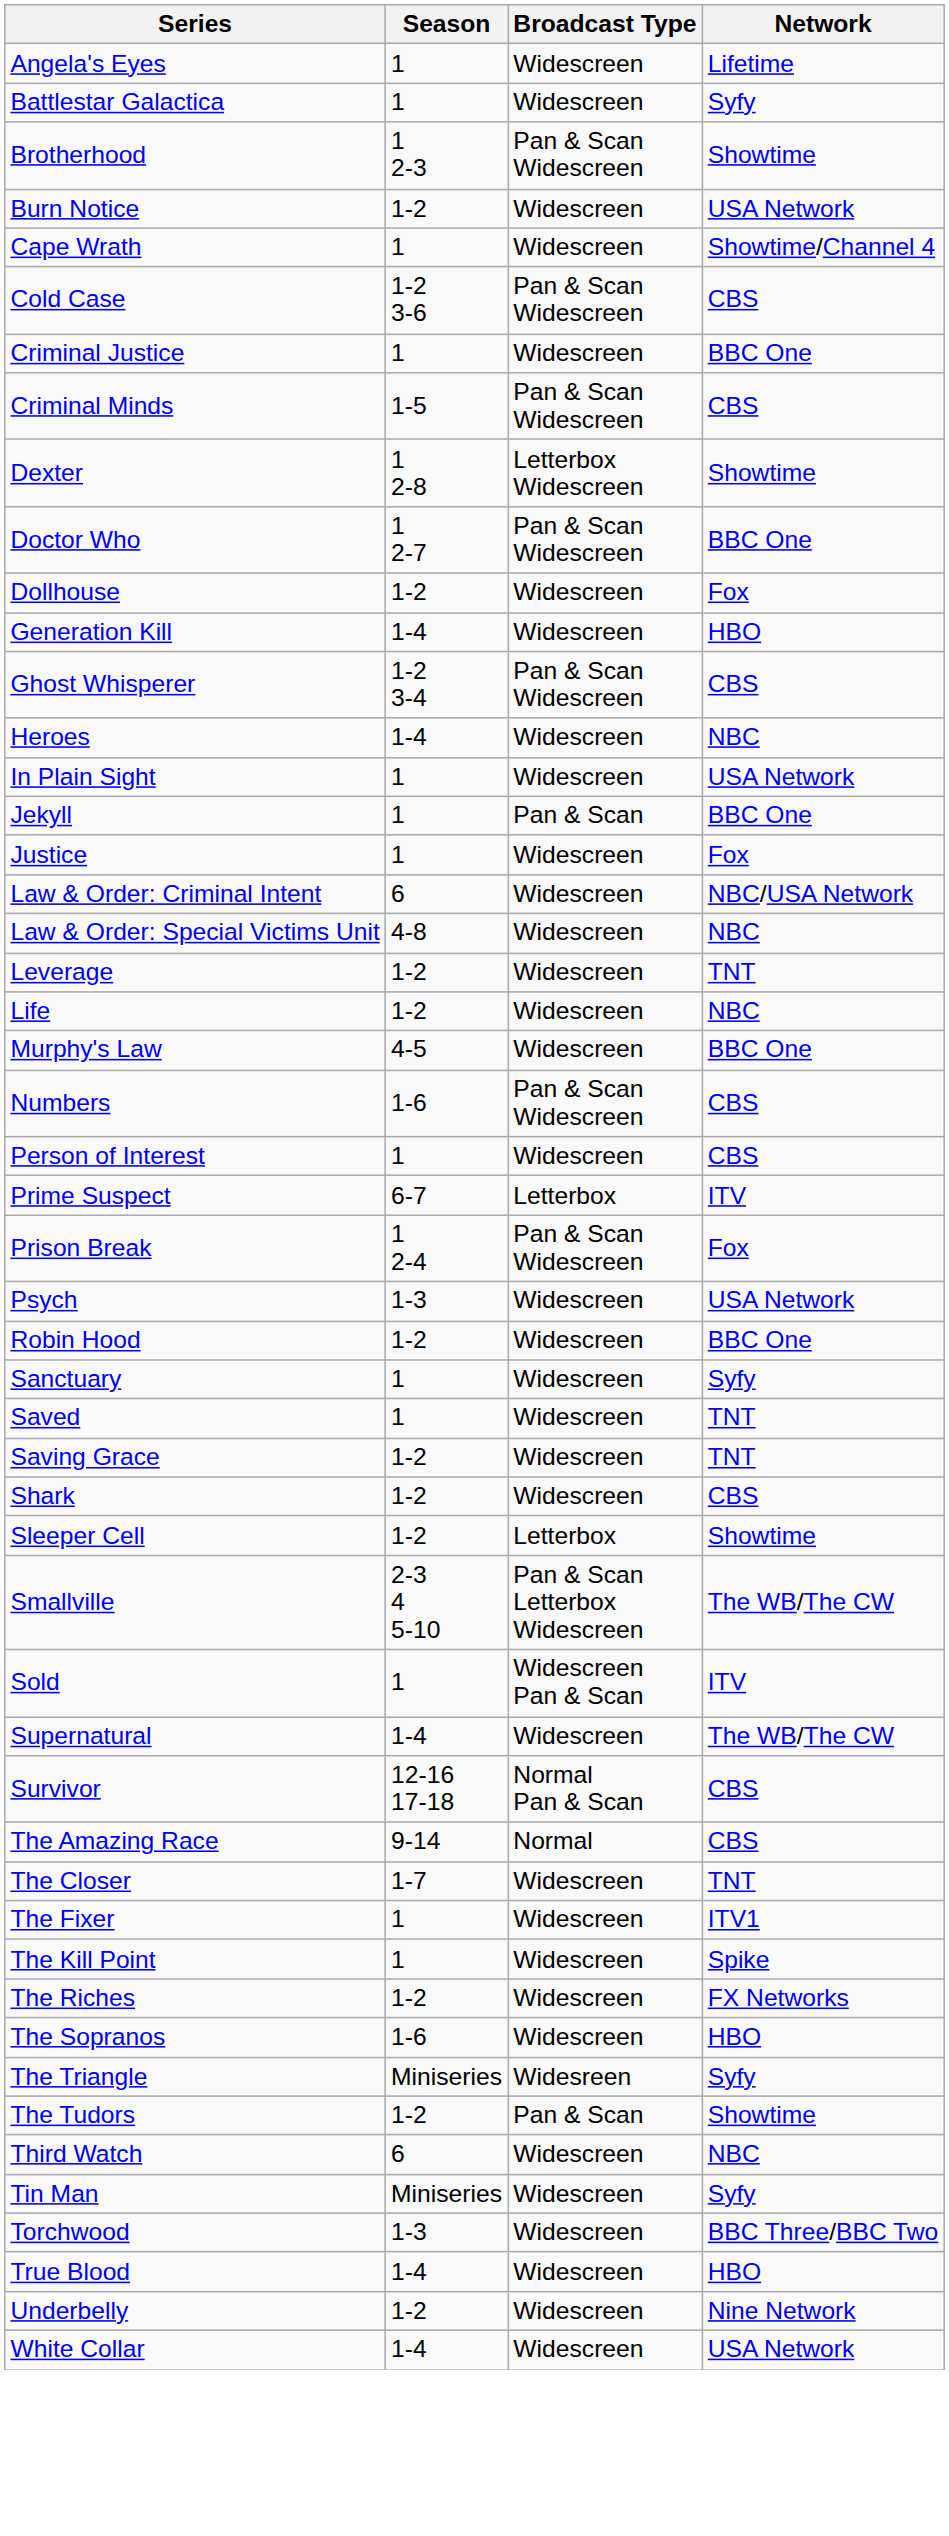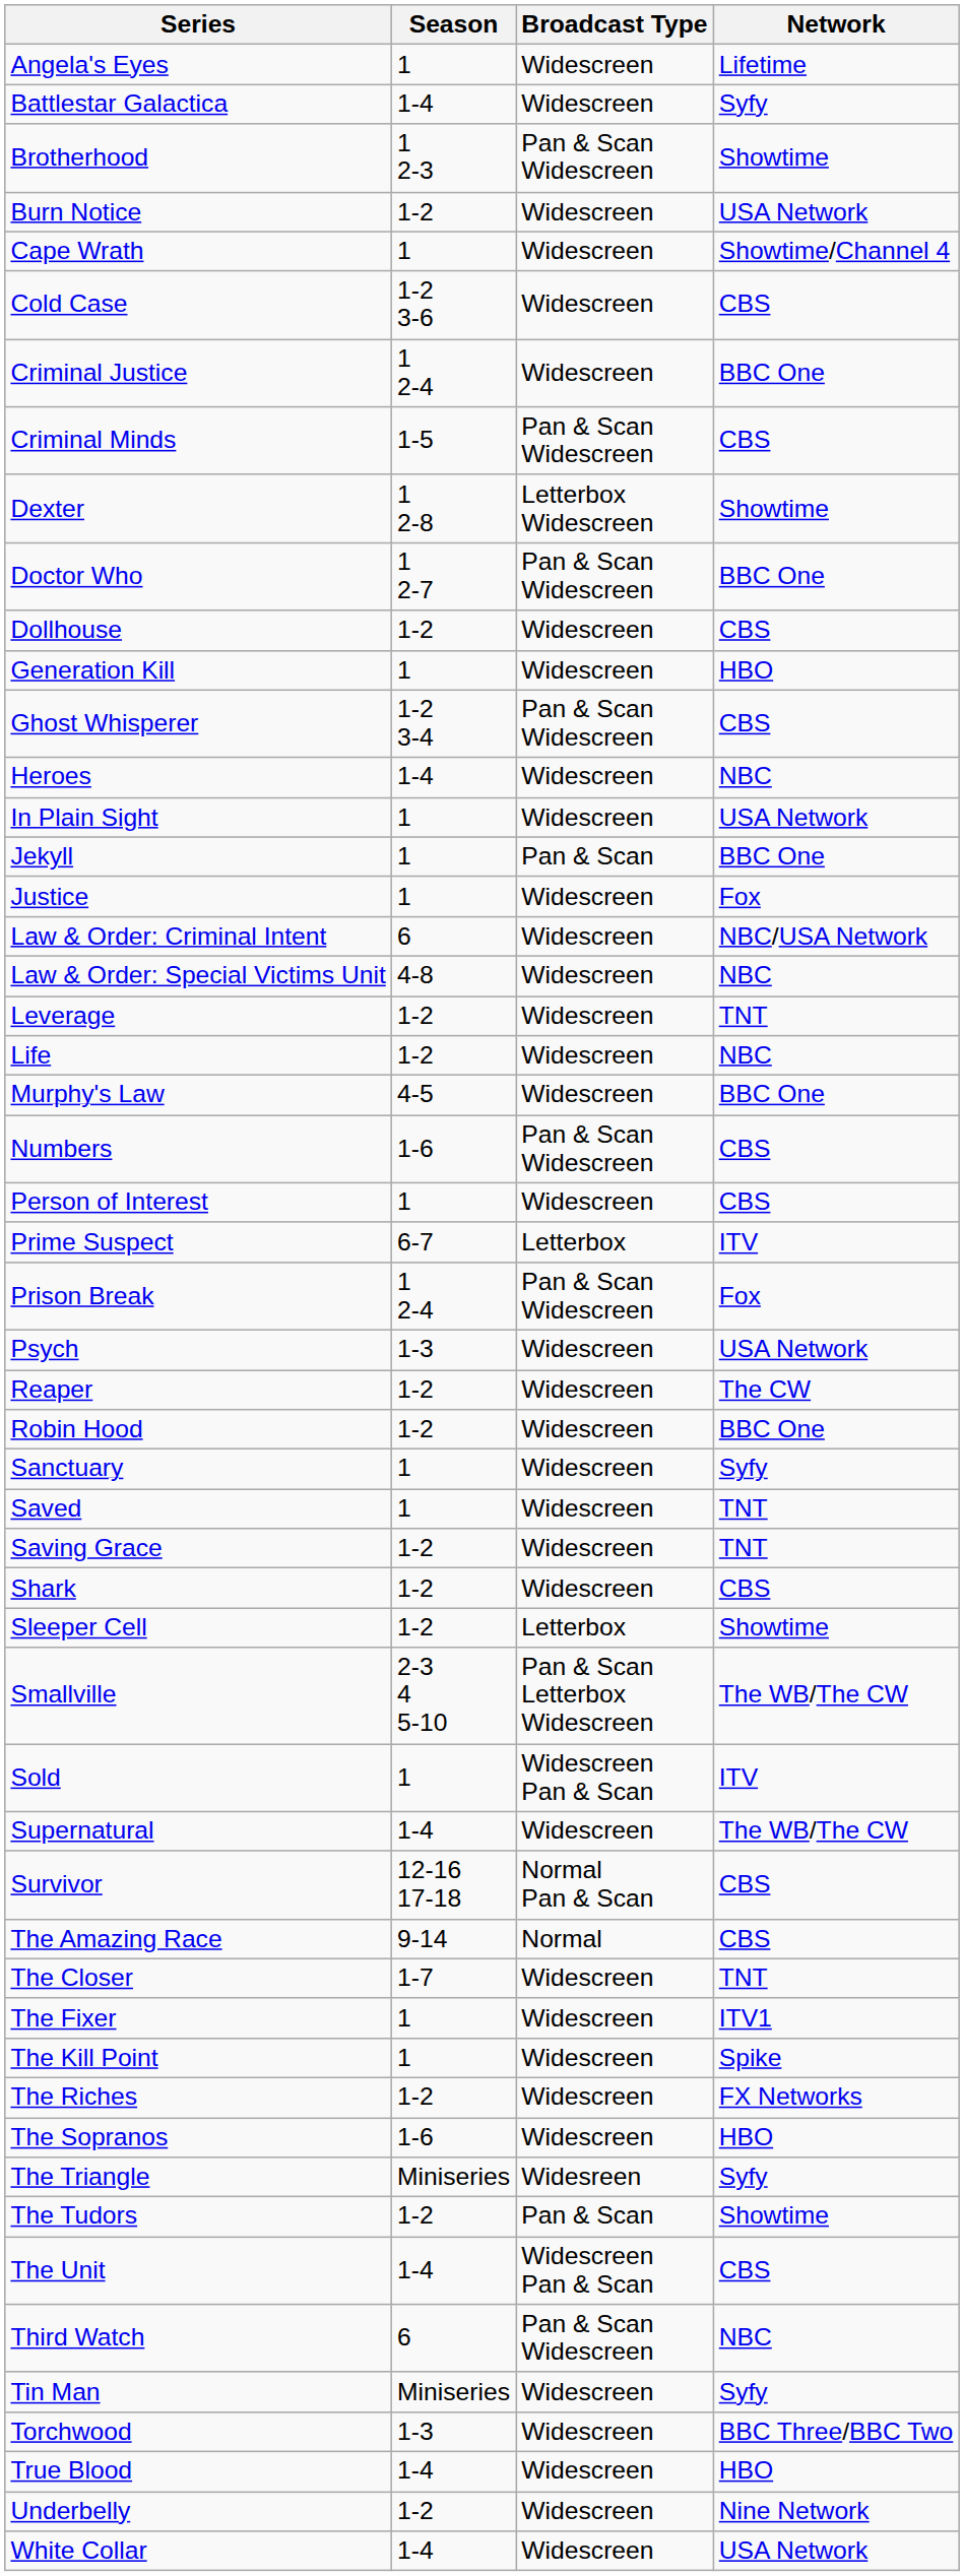 <table class="wikitable">
 <tr>
 <th rowspan="1" bgcolor="#f2f2f2">Series</th>
 <th bgcolor="#f2f2f2">Season</th>
 <th bgcolor="#f2f2f2">Broadcast Type</th>
 <th bgcolor="#f2f2f2">Network</th>
 </tr>
 <tr>
 <td><a href='#'>Angela's Eyes</a></td>
 <td><div>1</div></td>
 <td><div>Widescreen</div></td>
 <td><div><a href='#'>Lifetime</a></div></td>
 </tr>
 <tr>
 <td><a href='#'>Battlestar Galactica</a></td>
-<td><div>1</div></td>
+<td><div>1-4</div></td>
 <td><div>Widescreen</div></td>
 <td><div><a href='#'>Syfy</a></div></td>
 </tr>
 <tr>
 <td><a href='#'>Brotherhood</a></td>
 <td><div>1<br>2-3</div></td>
 <td><div>Pan & Scan<br>Widescreen</div></td>
 <td><div><a href='#'>Showtime</a></div></td>
 </tr>
 <tr>
 <td><a href='#'>Burn Notice</a></td>
 <td><div>1-2</div></td>
 <td><div>Widescreen</div></td>
 <td><div><a href='#'>USA Network</a></div></td>
 </tr>
 <tr>
 <td><a href='#'>Cape Wrath</a></td>
 <td><div>1</div></td>
 <td><div>Widescreen</div></td>
 <td><div><a href='#'>Showtime</a>/<a href='#'>Channel 4</a></div></td>
 </tr>
 <tr>
 <td><a href='#'>Cold Case</a></td>
 <td><div>1-2<br>3-6</div></td>
-<td><div>Pan & Scan<br>Widescreen</div></td>
+<td><div>Widescreen</div></td>
 <td><div><a href='#'>CBS</a></div></td>
 </tr>
 <tr>
 <td><a href='#'>Criminal Justice</a></td>
-<td><div>1</div></td>
+<td><div>1<br>2-4</div></td>
 <td><div>Widescreen</div></td>
 <td><div><a href='#'>BBC One</a></div></td>
 </tr>
 <tr>
 <td><a href='#'>Criminal Minds</a></td>
 <td><div>1-5</div></td>
 <td><div>Pan & Scan<br>Widescreen</div></td>
 <td><div><a href='#'>CBS</a></div></td>
 </tr>
 <tr>
 <td><a href='#'>Dexter</a></td>
 <td><div>1<br>2-8</div></td>
 <td><div>Letterbox<br>Widescreen</div></td>
 <td><div><a href='#'>Showtime</a></div></td>
 </tr>
 <tr>
 <td><a href='#'>Doctor Who</a></td>
 <td><div>1<br>2-7</div></td>
 <td><div>Pan & Scan<br>Widescreen</div></td>
 <td><div><a href='#'>BBC One</a></div></td>
 </tr>
 <tr>
 <td><a href='#'>Dollhouse</a></td>
 <td><div>1-2</div></td>
 <td><div>Widescreen</div></td>
-<td><div><a href='#'>Fox</a></div></td>
+<td><div><a href='#'>CBS</a></div></td>
 </tr>
 <tr>
 <td><a href='#'>Generation Kill</a></td>
-<td><div>1-4</div></td>
+<td><div>1</div></td>
 <td><div>Widescreen</div></td>
 <td><div><a href='#'>HBO</a></div></td>
 </tr>
 <tr>
 <td><a href='#'>Ghost Whisperer</a></td>
 <td><div>1-2<br>3-4</div></td>
 <td><div>Pan & Scan<br>Widescreen</div></td>
 <td><div><a href='#'>CBS</a></div></td>
 </tr>
 <tr>
 <td><a href='#'>Heroes</a></td>
 <td><div>1-4</div></td>
 <td><div>Widescreen</div></td>
 <td><div><a href='#'>NBC</a></div></td>
 </tr>
 <tr>
 <td><a href='#'>In Plain Sight</a></td>
 <td><div>1</div></td>
 <td><div>Widescreen</div></td>
 <td><div><a href='#'>USA Network</a></div></td>
 </tr>
 <tr>
 <td><a href='#'>Jekyll</a></td>
 <td><div>1</div></td>
 <td><div>Pan & Scan</div></td>
 <td><div><a href='#'>BBC One</a></div></td>
 </tr>
 <tr>
 <td><a href='#'>Justice</a></td>
 <td><div>1</div></td>
 <td><div>Widescreen</div></td>
 <td><div><a href='#'>Fox</a></div></td>
 </tr>
 <tr>
 <td><a href='#'>Law & Order: Criminal Intent</a></td>
 <td><div>6</div></td>
 <td><div>Widescreen</div></td>
 <td><div><a href='#'>NBC</a>/<a href='#'>USA Network</a></div></td>
 </tr>
 <tr>
 <td><a href='#'>Law & Order: Special Victims Unit</a></td>
 <td><div>4-8</div></td>
 <td><div>Widescreen</div></td>
 <td><div><a href='#'>NBC</a></div></td>
 </tr>
 <tr>
 <td><a href='#'>Leverage</a></td>
 <td><div>1-2</div></td>
 <td><div>Widescreen</div></td>
 <td><div><a href='#'>TNT</a></div></td>
 </tr>
 <tr>
 <td><a href='#'>Life</a></td>
 <td><div>1-2</div></td>
 <td><div>Widescreen</div></td>
 <td><div><a href='#'>NBC</a></div></td>
 </tr>
 <tr>
 <td><a href='#'>Murphy's Law</a></td>
 <td><div>4-5</div></td>
 <td><div>Widescreen</div></td>
 <td><div><a href='#'>BBC One</a></div></td>
 </tr>
 <tr>
 <td><a href='#'>Numbers</a></td>
 <td><div>1-6</div></td>
 <td><div>Pan & Scan<br>Widescreen</div></td>
 <td><div><a href='#'>CBS</a></div></td>
 </tr>
 <tr>
 <td><a href='#'>Person of Interest</a></td>
 <td><div>1</div></td>
 <td><div>Widescreen</div></td>
 <td><div><a href='#'>CBS</a></div></td>
 </tr>
 <tr>
 <td><a href='#'>Prime Suspect</a></td>
 <td><div>6-7</div></td>
 <td><div>Letterbox</div></td>
 <td><div><a href='#'>ITV</a></div></td>
 </tr>
 <tr>
 <td><a href='#'>Prison Break</a></td>
 <td><div>1<br>2-4</div></td>
 <td><div>Pan & Scan<br>Widescreen</div></td>
 <td><div><a href='#'>Fox</a></div></td>
 </tr>
 <tr>
 <td><a href='#'>Psych</a></td>
 <td><div>1-3</div></td>
 <td><div>Widescreen</div></td>
 <td><div><a href='#'>USA Network</a></div></td>
+</tr>
+<tr>
+<td><a href='#'>Reaper</a></td>
+<td><div>1-2</div></td>
+<td><div>Widescreen</div></td>
+<td><div><a href='#'>The CW</a></div></td>
 </tr>
 <tr>
 <td><a href='#'>Robin Hood</a></td>
 <td><div>1-2</div></td>
 <td><div>Widescreen</div></td>
 <td><div><a href='#'>BBC One</a></div></td>
 </tr>
 <tr>
 <td><a href='#'>Sanctuary</a></td>
 <td><div>1</div></td>
 <td><div>Widescreen</div></td>
 <td><div><a href='#'>Syfy</a></div></td>
 </tr>
 <tr>
 <td><a href='#'>Saved</a></td>
 <td><div>1</div></td>
 <td><div>Widescreen</div></td>
 <td><div><a href='#'>TNT</a></div></td>
 </tr>
 <tr>
 <td><a href='#'>Saving Grace</a></td>
 <td><div>1-2</div></td>
 <td><div>Widescreen</div></td>
 <td><div><a href='#'>TNT</a></div></td>
 </tr>
 <tr>
 <td><a href='#'>Shark</a></td>
 <td><div>1-2</div></td>
 <td><div>Widescreen</div></td>
 <td><div><a href='#'>CBS</a></div></td>
 </tr>
 <tr>
 <td><a href='#'>Sleeper Cell</a></td>
 <td><div>1-2</div></td>
 <td><div>Letterbox</div></td>
 <td><div><a href='#'>Showtime</a></div></td>
 </tr>
 <tr>
 <td><a href='#'>Smallville</a></td>
 <td><div>2-3<br>4<br>5-10</div></td>
 <td><div>Pan & Scan<br>Letterbox<br>Widescreen</div></td>
 <td><div><a href='#'>The WB</a>/<a href='#'>The CW</a></div></td>
 </tr>
 <tr>
 <td><a href='#'>Sold</a></td>
 <td><div>1</div></td>
 <td><div>Widescreen<br>Pan & Scan</div></td>
 <td><div><a href='#'>ITV</a></div></td>
 </tr>
 <tr>
 <td><a href='#'>Supernatural</a></td>
 <td><div>1-4</div></td>
 <td><div>Widescreen</div></td>
 <td><div><a href='#'>The WB</a>/<a href='#'>The CW</a></div></td>
 </tr>
 <tr>
 <td><a href='#'>Survivor</a></td>
 <td><div>12-16<br>17-18</div></td>
 <td><div>Normal<br>Pan & Scan</div></td>
 <td><div><a href='#'>CBS</a></div></td>
 </tr>
 <tr>
 <td><a href='#'>The Amazing Race</a></td>
 <td><div>9-14</div></td>
 <td><div>Normal</div></td>
 <td><div><a href='#'>CBS</a></div></td>
 </tr>
 <tr>
 <td><a href='#'>The Closer</a></td>
 <td><div>1-7</div></td>
 <td><div>Widescreen</div></td>
 <td><div><a href='#'>TNT</a></div></td>
 </tr>
 <tr>
 <td><a href='#'>The Fixer</a></td>
 <td><div>1</div></td>
 <td><div>Widescreen</div></td>
 <td><div><a href='#'>ITV1</a></div></td>
 </tr>
 <tr>
 <td><a href='#'>The Kill Point</a></td>
 <td><div>1</div></td>
 <td><div>Widescreen</div></td>
 <td><div><a href='#'>Spike</a></div></td>
 </tr>
 <tr>
 <td><a href='#'>The Riches</a></td>
 <td><div>1-2</div></td>
 <td><div>Widescreen</div></td>
 <td><div><a href='#'>FX Networks</a></div></td>
 </tr>
 <tr>
 <td><a href='#'>The Sopranos</a></td>
 <td><div>1-6</div></td>
 <td><div>Widescreen</div></td>
 <td><div><a href='#'>HBO</a></div></td>
 </tr>
 <tr>
 <td><a href='#'>The Triangle</a></td>
 <td><div>Miniseries</div></td>
 <td><div>Widesreen</div></td>
 <td><div><a href='#'>Syfy</a></div></td>
 </tr>
 <tr>
 <td><a href='#'>The Tudors</a></td>
 <td><div>1-2</div></td>
 <td><div>Pan & Scan</div></td>
 <td><div><a href='#'>Showtime</a></div></td>
 </tr>
 <tr>
+<td><a href='#'>The Unit</a></td>
+<td><div>1-4</div></td>
+<td><div>Widescreen<br>Pan & Scan</div></td>
+<td><div><a href='#'>CBS</a></div></td>
+</tr>
+<tr>
 <td><a href='#'>Third Watch</a></td>
 <td><div>6</div></td>
-<td><div>Widescreen</div></td>
+<td><div>Pan & Scan<br>Widescreen</div></td>
 <td><div><a href='#'>NBC</a></div></td>
 </tr>
 <tr>
 <td><a href='#'>Tin Man</a></td>
 <td><div>Miniseries</div></td>
 <td><div>Widescreen</div></td>
 <td><div><a href='#'>Syfy</a></div></td>
 </tr>
 <tr>
 <td><a href='#'>Torchwood</a></td>
 <td><div>1-3</div></td>
 <td><div>Widescreen</div></td>
 <td><div><a href='#'>BBC Three</a>/<a href='#'>BBC Two</a></div></td>
 </tr>
 <tr>
 <td><a href='#'>True Blood</a></td>
 <td><div>1-4</div></td>
 <td><div>Widescreen</div></td>
 <td><div><a href='#'>HBO</a></div></td>
 </tr>
 <tr>
 <td><a href='#'>Underbelly</a></td>
 <td><div>1-2</div></td>
 <td><div>Widescreen</div></td>
 <td><div><a href='#'>Nine Network</a></div></td>
 </tr>
 <tr>
 <td><a href='#'>White Collar</a></td>
 <td><div>1-4</div></td>
 <td><div>Widescreen</div></td>
 <td><div><a href='#'>USA Network</a></div></td>
 </tr>
 </table>
